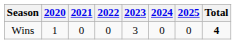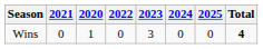 <table class="wikitable">
 <tr>
 <th>Season</th>
+<th><a href='#'>2021</a></th>
 <th><a href='#'>2020</a></th>
-<th><a href='#'>2021</a></th>
 <th><a href='#'>2022</a></th>
 <th><a href='#'>2023</a></th>
 <th><a href='#'>2024</a></th>
 <th><a href='#'>2025</a></th>
 <th>Total</th>
 </tr>
 <tr align="center">
 <td>Wins</td>
+<td>0</td>
 <td>1</td>
-<td>0</td>
 <td>0</td>
 <td>3</td>
 <td>0</td>
 <td>0</td>
 <td><strong>4</strong></td>
 </tr>
 </table>
